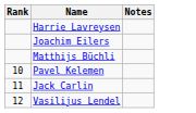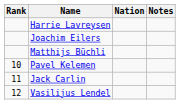 <table class="wikitable sortable" style="text-align:center">
 <tr>
 <th>Rank</th>
 <th>Name</th>
+<th>Nation</th>
 <th>Notes</th>
 </tr>
 <tr>
 <td></td>
 <td align=left><a href='#'>Harrie Lavreysen</a></td>
+<td align=left></td>
 <td></td>
 </tr>
 <tr>
 <td></td>
 <td align=left><a href='#'>Joachim Eilers</a></td>
+<td align=left></td>
 <td></td>
 </tr>
 <tr>
 <td></td>
 <td align=left><a href='#'>Matthijs Büchli</a></td>
+<td align=left></td>
 <td></td>
 </tr>
 <tr>
 <td>10</td>
 <td align=left><a href='#'>Pavel Kelemen</a></td>
+<td align=left></td>
 <td></td>
 </tr>
 <tr>
 <td>11</td>
 <td align=left><a href='#'>Jack Carlin</a></td>
+<td align=left></td>
 <td></td>
 </tr>
 <tr>
 <td>12</td>
 <td align=left><a href='#'>Vasilijus Lendel</a></td>
+<td align=left></td>
 <td></td>
 </tr>
 </table>
